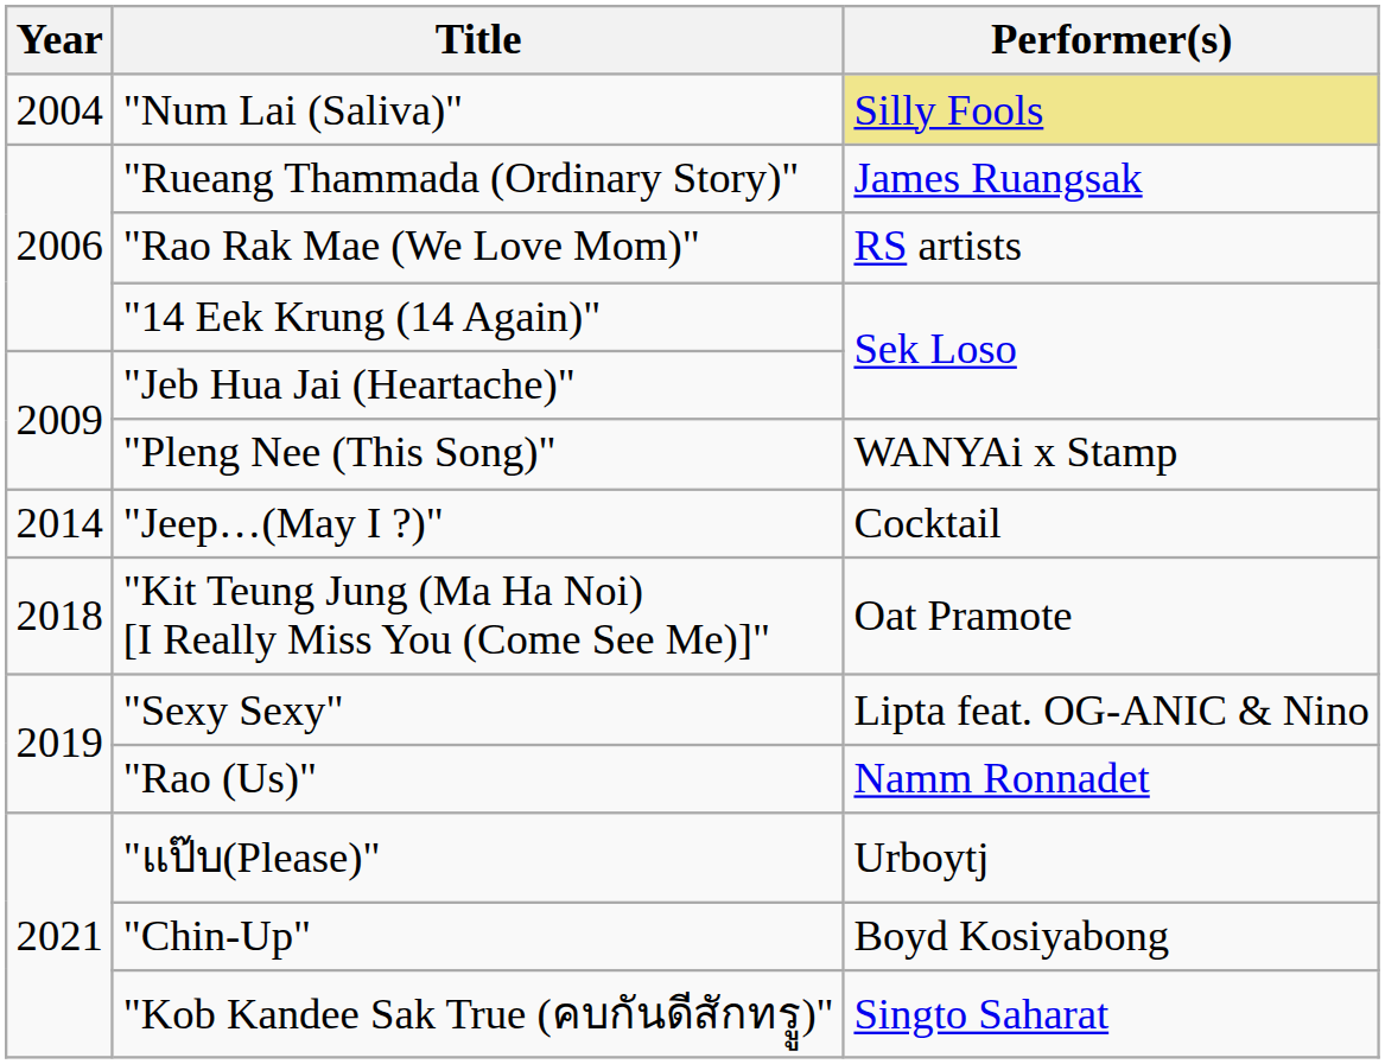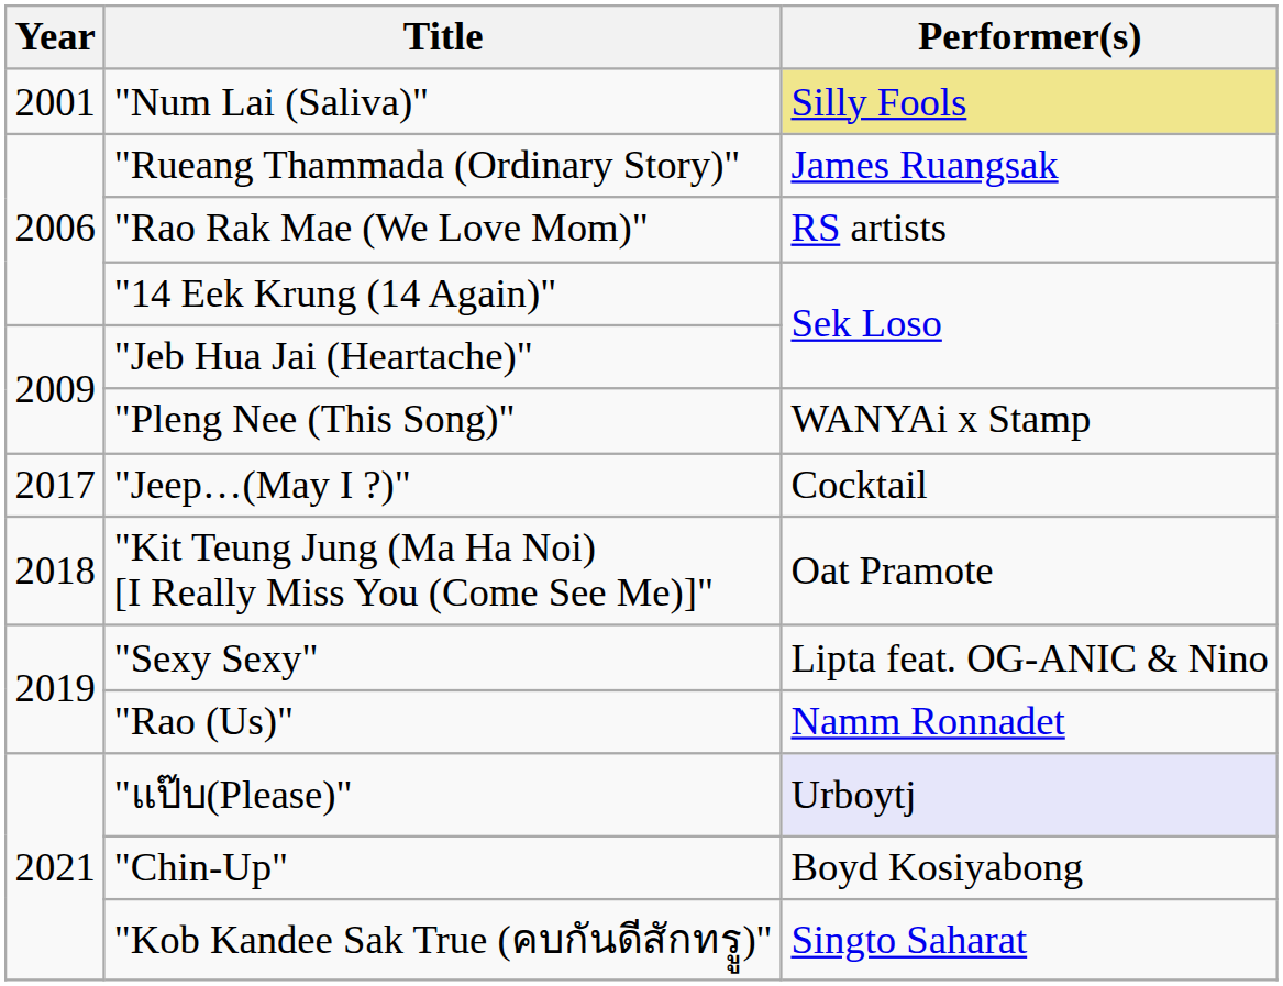 <table class="wikitable sortable plainrowheaders">
 <tr>
 <th>Year</th>
 <th>Title</th>
 <th>Performer(s)</th>
 </tr>
 <tr>
-<td>2004</td>
+<td>2001</td>
 <td>"Num Lai (Saliva)"</td>
 <td style="background: khaki;"><a href='#'>Silly Fools</a></td>
 </tr>
 <tr>
 <td rowspan="3">2006</td>
 <td>"Rueang Thammada (Ordinary Story)"</td>
 <td><a href='#'>James Ruangsak</a></td>
 </tr>
 <tr>
 <td>"Rao Rak Mae (We Love Mom)"</td>
 <td><a href='#'>RS</a> artists</td>
 </tr>
 <tr>
 <td>"14 Eek Krung (14 Again)"</td>
 <td rowspan="2"><a href='#'>Sek Loso</a></td>
 </tr>
 <tr>
 <td rowspan="2">2009</td>
 <td>"Jeb Hua Jai (Heartache)"</td>
 </tr>
 <tr>
 <td>"Pleng Nee (This Song)"</td>
 <td>WANYAi x Stamp <br></td>
 </tr>
 <tr>
-<td>2014</td>
+<td>2017</td>
 <td>"Jeep…(May I ?)"</td>
 <td>Cocktail</td>
 </tr>
 <tr>
 <td>2018</td>
 <td>"Kit Teung Jung (Ma Ha Noi)<br>[I Really Miss You (Come See Me)]"</td>
 <td>Oat Pramote</td>
 </tr>
 <tr>
 <td rowspan="2">2019</td>
 <td>"Sexy Sexy"</td>
 <td>Lipta feat. OG-ANIC & Nino</td>
 </tr>
 <tr>
 <td>"Rao (Us)"</td>
 <td><a href='#'>Namm Ronnadet</a></td>
 </tr>
 <tr>
 <td rowspan="3">2021</td>
 <td>"แป๊บ(Please)"</td>
-<td>Urboytj</td>
+<td style="background: lavender;">Urboytj</td>
 </tr>
 <tr>
 <td>"Chin-Up"</td>
 <td>Boyd Kosiyabong</td>
 </tr>
 <tr>
 <td>"Kob Kandee Sak True (คบกันดีสักทรูู)" </td>
 <td><a href='#'>Singto Saharat</a></td>
 </tr>
 </table>
